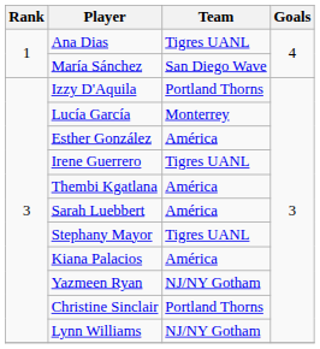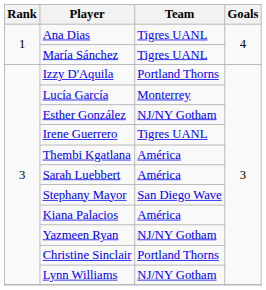 <table class="wikitable" style="text-align:center">
 <tr>
 <th>Rank</th>
 <th>Player</th>
 <th>Team</th>
 <th>Goals</th>
 </tr>
 <tr>
 <td rowspan="2">1</td>
 <td style="text-align:left"> <a href='#'>Ana Dias</a></td>
 <td style="text-align:left"> <a href='#'>Tigres UANL</a></td>
 <td rowspan="2">4</td>
 </tr>
 <tr>
 <td style="text-align:left"> <a href='#'>María Sánchez</a></td>
-<td style="text-align:left"> <a href='#'>San Diego Wave</a></td>
+<td style="text-align:left"> <a href='#'>Tigres UANL</a></td>
 </tr>
 <tr>
 <td rowspan="11">3</td>
 <td style="text-align:left"> <a href='#'>Izzy D'Aquila</a></td>
 <td style="text-align:left"> <a href='#'>Portland Thorns</a></td>
 <td rowspan="11">3</td>
 </tr>
 <tr>
 <td style="text-align:left"> <a href='#'>Lucía García</a></td>
 <td style="text-align:left"> <a href='#'>Monterrey</a></td>
 </tr>
 <tr>
 <td style="text-align:left"> <a href='#'>Esther González</a></td>
-<td style="text-align:left"> <a href='#'>América</a></td>
+<td style="text-align:left"> <a href='#'>NJ/NY Gotham</a></td>
 </tr>
 <tr>
 <td style="text-align:left"> <a href='#'>Irene Guerrero</a></td>
 <td style="text-align:left"> <a href='#'>Tigres UANL</a></td>
 </tr>
 <tr>
 <td style="text-align:left"> <a href='#'>Thembi Kgatlana</a></td>
 <td style="text-align:left"> <a href='#'>América</a></td>
 </tr>
 <tr>
 <td style="text-align:left"> <a href='#'>Sarah Luebbert</a></td>
 <td style="text-align:left"> <a href='#'>América</a></td>
 </tr>
 <tr>
 <td style="text-align:left"> <a href='#'>Stephany Mayor</a></td>
-<td style="text-align:left"> <a href='#'>Tigres UANL</a></td>
+<td style="text-align:left"> <a href='#'>San Diego Wave</a></td>
 </tr>
 <tr>
 <td style="text-align:left"> <a href='#'>Kiana Palacios</a></td>
 <td style="text-align:left"> <a href='#'>América</a></td>
 </tr>
 <tr>
 <td style="text-align:left"> <a href='#'>Yazmeen Ryan</a></td>
 <td style="text-align:left"> <a href='#'>NJ/NY Gotham</a></td>
 </tr>
 <tr>
 <td style="text-align:left"> <a href='#'>Christine Sinclair</a></td>
 <td style="text-align:left"> <a href='#'>Portland Thorns</a></td>
 </tr>
 <tr>
 <td style="text-align:left"> <a href='#'>Lynn Williams</a></td>
 <td style="text-align:left"> <a href='#'>NJ/NY Gotham</a></td>
 </tr>
 <tr>
 </tr>
 </table>
